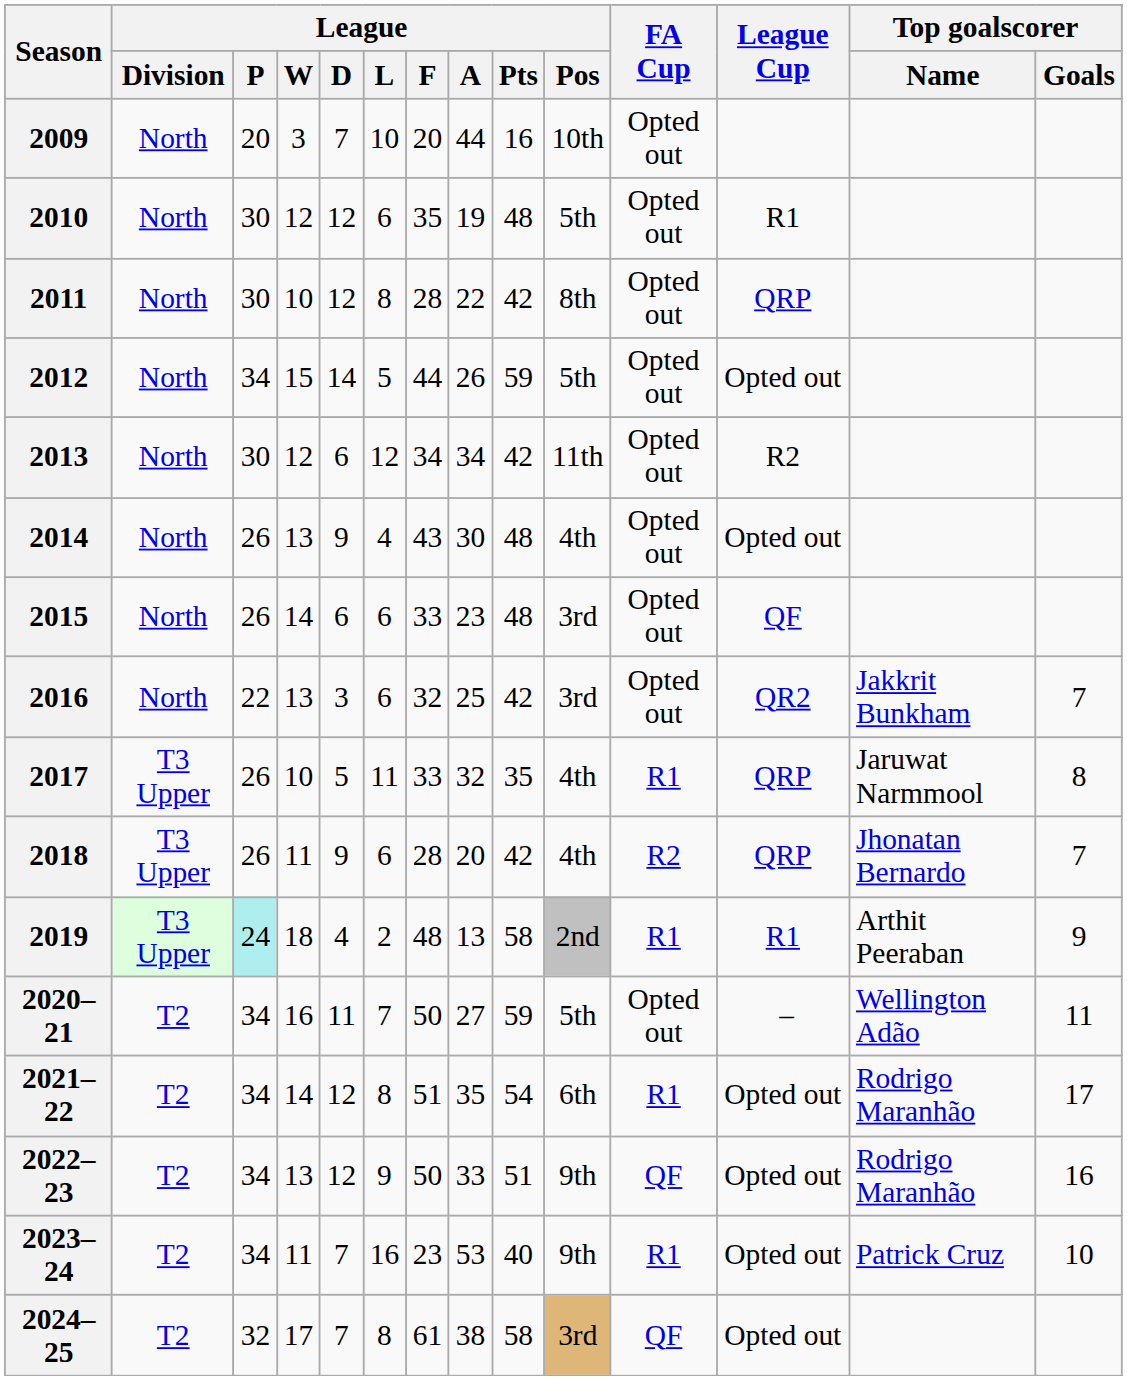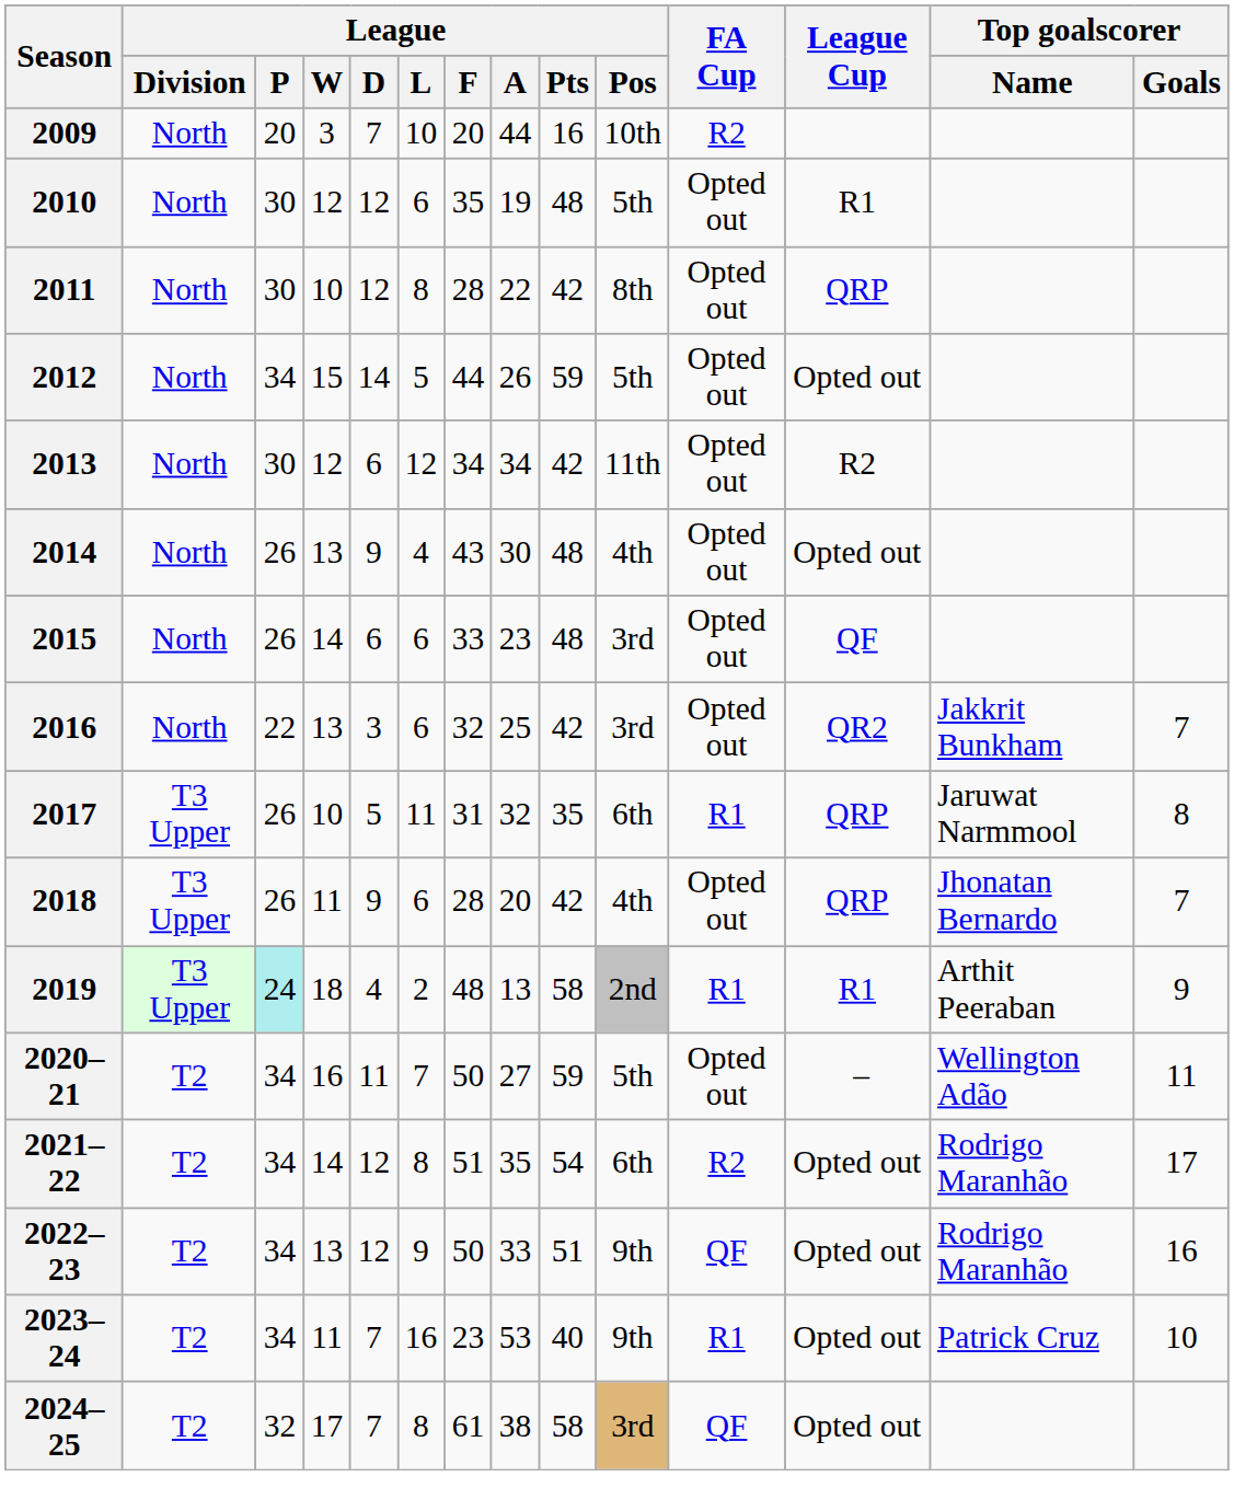 <table class="wikitable" style="text-align: center">
 <tr>
 <th rowspan=2>Season</th>
 <th colspan=9>League</th>
 <th rowspan=2><a href='#'>FA Cup</a></th>
 <th rowspan=2><a href='#'>League Cup</a></th>
 <th colspan=2>Top goalscorer</th>
 </tr>
 <tr>
 <th>Division</th>
 <th>P</th>
 <th>W</th>
 <th>D</th>
 <th>L</th>
 <th>F</th>
 <th>A</th>
 <th>Pts</th>
 <th>Pos</th>
 <th>Name</th>
 <th>Goals</th>
 </tr>
 <tr>
 <th>2009</th>
 <td><a href='#'>North</a></td>
 <td>20</td>
 <td>3</td>
 <td>7</td>
 <td>10</td>
 <td>20</td>
 <td>44</td>
 <td>16</td>
 <td>10th</td>
-<td>Opted out</td>
+<td><a href='#'>R2</a></td>
 <td></td>
 <td></td>
 <td></td>
 </tr>
 <tr>
 <th>2010</th>
 <td><a href='#'>North</a></td>
 <td>30</td>
 <td>12</td>
 <td>12</td>
 <td>6</td>
 <td>35</td>
 <td>19</td>
 <td>48</td>
 <td>5th</td>
 <td>Opted out</td>
 <td>R1</td>
 <td></td>
 <td></td>
 </tr>
 <tr>
 <th>2011</th>
 <td><a href='#'>North</a></td>
 <td>30</td>
 <td>10</td>
 <td>12</td>
 <td>8</td>
 <td>28</td>
 <td>22</td>
 <td>42</td>
 <td>8th</td>
 <td>Opted out</td>
 <td><a href='#'>QRP</a></td>
 <td></td>
 <td></td>
 </tr>
 <tr>
 <th>2012</th>
 <td><a href='#'>North</a></td>
 <td>34</td>
 <td>15</td>
 <td>14</td>
 <td>5</td>
 <td>44</td>
 <td>26</td>
 <td>59</td>
 <td>5th</td>
 <td>Opted out</td>
 <td>Opted out</td>
 <td></td>
 <td></td>
 </tr>
 <tr>
 <th>2013</th>
 <td><a href='#'>North</a></td>
 <td>30</td>
 <td>12</td>
 <td>6</td>
 <td>12</td>
 <td>34</td>
 <td>34</td>
 <td>42</td>
 <td>11th</td>
 <td>Opted out</td>
 <td>R2</td>
 <td></td>
 <td></td>
 </tr>
 <tr>
 <th>2014</th>
 <td><a href='#'>North</a></td>
 <td>26</td>
 <td>13</td>
 <td>9</td>
 <td>4</td>
 <td>43</td>
 <td>30</td>
 <td>48</td>
 <td>4th</td>
 <td>Opted out</td>
 <td>Opted out</td>
 <td></td>
 <td></td>
 </tr>
 <tr>
 <th>2015</th>
 <td><a href='#'>North</a></td>
 <td>26</td>
 <td>14</td>
 <td>6</td>
 <td>6</td>
 <td>33</td>
 <td>23</td>
 <td>48</td>
 <td>3rd</td>
 <td>Opted out</td>
 <td><a href='#'>QF</a></td>
 <td></td>
 <td></td>
 </tr>
 <tr>
 <th>2016</th>
 <td><a href='#'>North</a></td>
 <td>22</td>
 <td>13</td>
 <td>3</td>
 <td>6</td>
 <td>32</td>
 <td>25</td>
 <td>42</td>
 <td>3rd</td>
 <td>Opted out</td>
 <td><a href='#'>QR2</a></td>
 <td align="left"> <a href='#'>Jakkrit Bunkham</a></td>
 <td>7</td>
 </tr>
 <tr>
 <th>2017</th>
 <td><a href='#'>T3 Upper</a></td>
 <td>26</td>
 <td>10</td>
 <td>5</td>
 <td>11</td>
-<td>33</td>
+<td>31</td>
 <td>32</td>
 <td>35</td>
-<td>4th</td>
+<td>6th</td>
 <td><a href='#'>R1</a></td>
 <td><a href='#'>QRP</a></td>
 <td align="left"> Jaruwat Narmmool</td>
 <td>8</td>
 </tr>
 <tr>
 <th>2018</th>
 <td><a href='#'>T3 Upper</a></td>
 <td>26</td>
 <td>11</td>
 <td>9</td>
 <td>6</td>
 <td>28</td>
 <td>20</td>
 <td>42</td>
 <td>4th</td>
-<td><a href='#'>R2</a></td>
+<td>Opted out</td>
 <td><a href='#'>QRP</a></td>
 <td align="left"> <a href='#'>Jhonatan Bernardo</a></td>
 <td>7</td>
 </tr>
 <tr>
 <th>2019</th>
 <td bgcolor="#DDFFDD"><a href='#'>T3 Upper</a></td>
 <td style="background: paleturquoise;">24</td>
 <td>18</td>
 <td>4</td>
 <td>2</td>
 <td>48</td>
 <td>13</td>
 <td>58</td>
 <td bgcolor=silver>2nd</td>
 <td><a href='#'>R1</a></td>
 <td><a href='#'>R1</a></td>
 <td align="left"> Arthit Peeraban</td>
 <td>9</td>
 </tr>
 <tr>
 <th>2020–21</th>
 <td><a href='#'>T2</a></td>
 <td>34</td>
 <td>16</td>
 <td>11</td>
 <td>7</td>
 <td>50</td>
 <td>27</td>
 <td>59</td>
 <td>5th</td>
 <td>Opted out</td>
 <td> –</td>
 <td align="left"> <a href='#'>Wellington Adão</a></td>
 <td>11</td>
 </tr>
 <tr>
 <th>2021–22</th>
 <td><a href='#'>T2</a></td>
 <td>34</td>
 <td>14</td>
 <td>12</td>
 <td>8</td>
 <td>51</td>
 <td>35</td>
 <td>54</td>
 <td>6th</td>
-<td><a href='#'>R1</a></td>
+<td><a href='#'>R2</a></td>
 <td>Opted out</td>
 <td align="left"> <a href='#'>Rodrigo Maranhão</a></td>
 <td>17</td>
 </tr>
 <tr>
 <th>2022–23</th>
 <td><a href='#'>T2</a></td>
 <td>34</td>
 <td>13</td>
 <td>12</td>
 <td>9</td>
 <td>50</td>
 <td>33</td>
 <td>51</td>
 <td>9th</td>
 <td><a href='#'>QF</a></td>
 <td>Opted out</td>
 <td align="left"> <a href='#'>Rodrigo Maranhão</a></td>
 <td>16</td>
 </tr>
 <tr>
 <th>2023–24</th>
 <td><a href='#'>T2</a></td>
 <td>34</td>
 <td>11</td>
 <td>7</td>
 <td>16</td>
 <td>23</td>
 <td>53</td>
 <td>40</td>
 <td>9th</td>
 <td><a href='#'>R1</a></td>
 <td>Opted out</td>
 <td align="left"> <a href='#'>Patrick Cruz</a></td>
 <td>10</td>
 </tr>
 <tr>
 <th>2024–25</th>
 <td><a href='#'>T2</a></td>
 <td>32</td>
 <td>17</td>
 <td>7</td>
 <td>8</td>
 <td>61</td>
 <td>38</td>
 <td>58</td>
 <td bgcolor=#deb678>3rd</td>
 <td><a href='#'>QF</a></td>
 <td>Opted out</td>
 <td></td>
 <td></td>
 </tr>
 </table>
